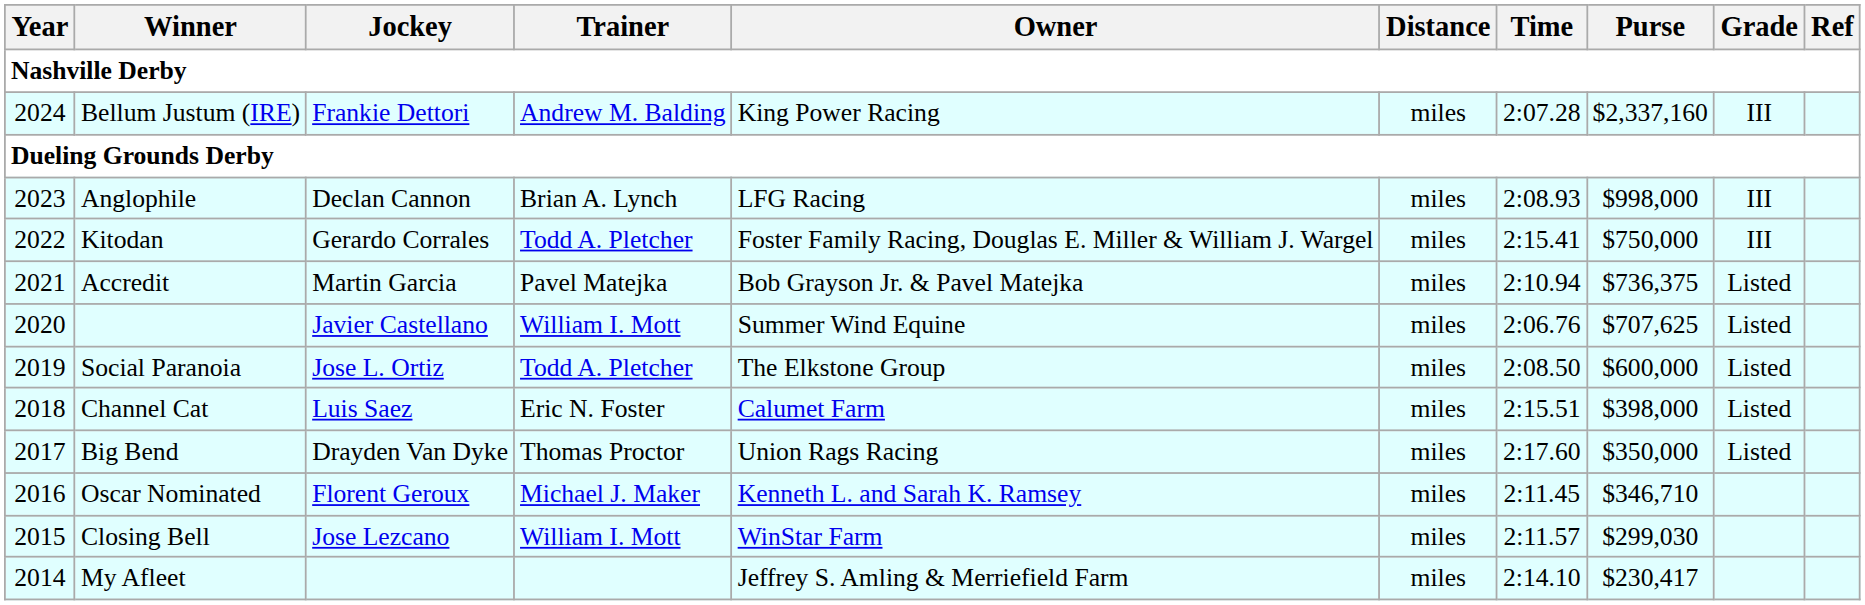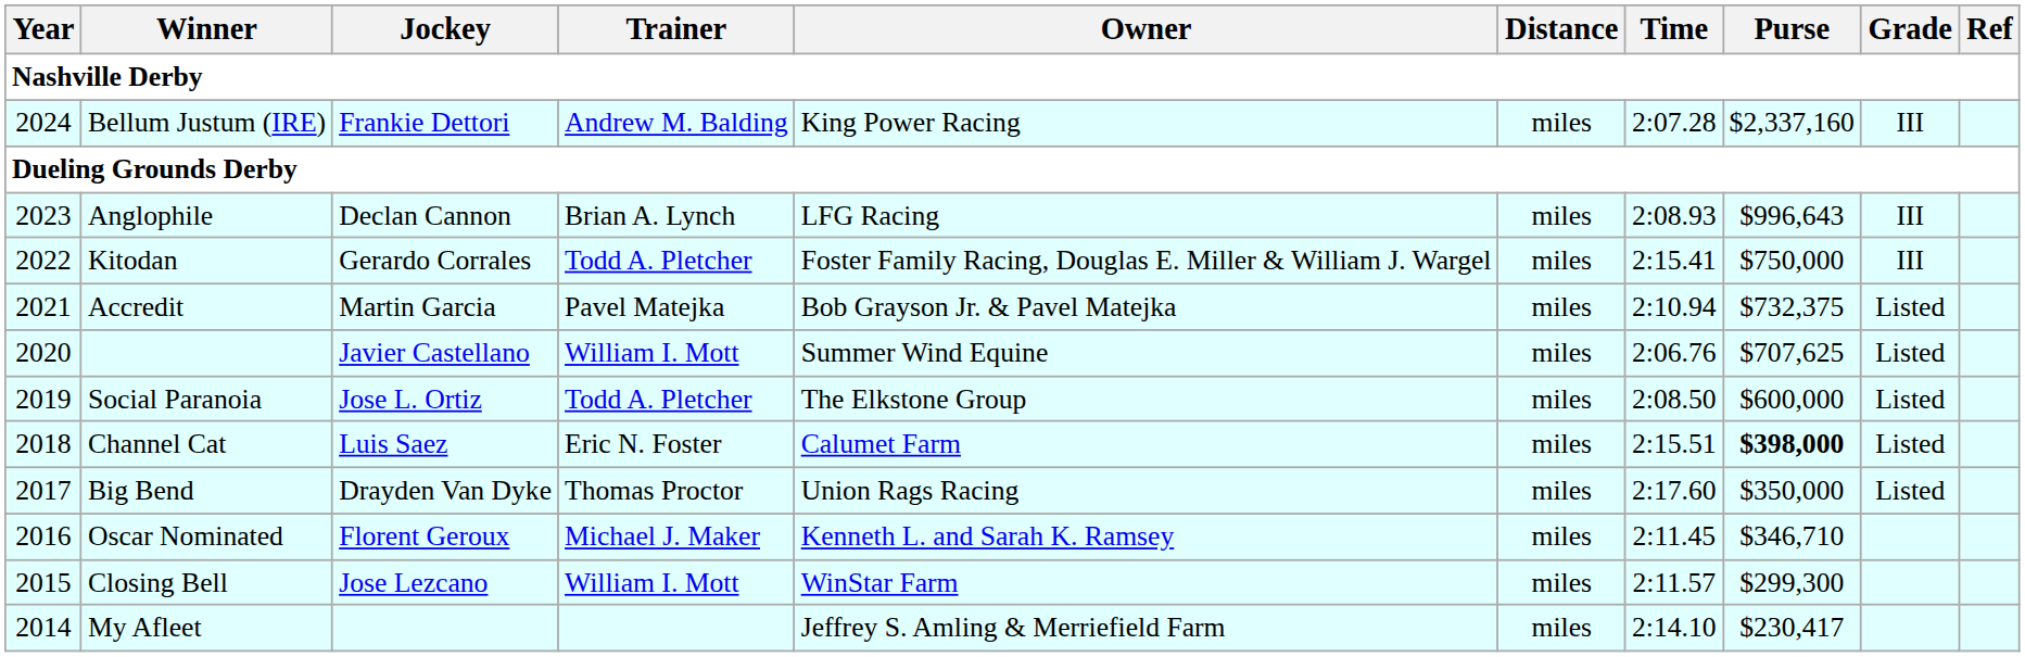 <table class="wikitable sortable">
 <tr>
 <th>Year</th>
 <th>Winner</th>
 <th>Jockey</th>
 <th>Trainer</th>
 <th>Owner</th>
 <th>Distance</th>
 <th>Time</th>
 <th>Purse</th>
 <th>Grade</th>
 <th>Ref</th>
 </tr>
 <tr style="font-size:90%; background-color:white">
 <td align="left" colspan=10><strong>Nashville Derby</strong></td>
 </tr>
 <tr style="font-size:90%; background-color:lightcyan">
 <td align=center>2024</td>
 <td>Bellum Justum (<a href='#'>IRE</a>)</td>
 <td><a href='#'>Frankie Dettori</a></td>
 <td><a href='#'>Andrew M. Balding</a></td>
 <td>King Power Racing</td>
 <td align=center> miles</td>
 <td align=center>2:07.28</td>
 <td align=center>$2,337,160</td>
 <td align=center>III</td>
 <td align=center></td>
 </tr>
 <tr style="font-size:90%; background-color:white">
 <td align="left" colspan=10><strong>Dueling Grounds Derby</strong></td>
 </tr>
 <tr style="font-size:90%; background-color:lightcyan">
 <td align=center>2023</td>
 <td>Anglophile</td>
 <td>Declan Cannon</td>
 <td>Brian A. Lynch</td>
 <td>LFG Racing</td>
 <td align=center> miles</td>
 <td align=center>2:08.93</td>
-<td align=center>$998,000</td>
+<td align=center>$996,643</td>
 <td align=center>III</td>
 <td align=center></td>
 </tr>
 <tr style="font-size:90%; background-color:lightcyan">
 <td align=center>2022</td>
 <td>Kitodan</td>
 <td>Gerardo Corrales</td>
 <td><a href='#'>Todd A. Pletcher</a></td>
 <td>Foster Family Racing, Douglas E. Miller & William J. Wargel</td>
 <td align=center> miles</td>
 <td align=center>2:15.41</td>
 <td align=center>$750,000</td>
 <td align=center>III</td>
 <td align=center></td>
 </tr>
 <tr style="font-size:90%; background-color:lightcyan">
 <td align=center>2021</td>
 <td>Accredit</td>
 <td>Martin Garcia</td>
 <td>Pavel Matejka</td>
 <td>Bob Grayson Jr. & Pavel Matejka</td>
 <td align=center> miles</td>
 <td align=center>2:10.94</td>
-<td align=center>$736,375</td>
+<td align=center>$732,375</td>
 <td align=center>Listed</td>
 <td align=center></td>
 </tr>
 <tr style="font-size:90%; background-color:lightcyan">
 <td align=center>2020</td>
 <td></td>
 <td><a href='#'>Javier Castellano</a></td>
 <td><a href='#'>William I. Mott</a></td>
 <td>Summer Wind Equine</td>
 <td align=center> miles</td>
 <td align=center>2:06.76</td>
 <td align=center>$707,625</td>
 <td align=center>Listed</td>
 <td align=center></td>
 </tr>
 <tr style="font-size:90%; background-color:lightcyan">
 <td align=center>2019</td>
 <td>Social Paranoia</td>
 <td><a href='#'>Jose L. Ortiz</a></td>
 <td><a href='#'>Todd A. Pletcher</a></td>
 <td>The Elkstone Group</td>
 <td align=center> miles</td>
 <td align=center>2:08.50</td>
 <td align=center>$600,000</td>
 <td align=center>Listed</td>
 <td align=center></td>
 </tr>
 <tr style="font-size:90%; background-color:lightcyan">
 <td align=center>2018</td>
 <td>Channel Cat</td>
 <td><a href='#'>Luis Saez</a></td>
 <td>Eric N. Foster</td>
 <td><a href='#'>Calumet Farm</a></td>
 <td align=center> miles</td>
 <td align=center>2:15.51</td>
-<td align=center>$398,000</td>
+<td align=center><strong>$398,000</strong></td>
 <td align=center>Listed</td>
 <td align=center></td>
 </tr>
 <tr style="font-size:90%; background-color:lightcyan">
 <td align=center>2017</td>
 <td>Big Bend</td>
 <td>Drayden Van Dyke</td>
 <td>Thomas Proctor</td>
 <td>Union Rags Racing</td>
 <td align=center> miles</td>
 <td align=center>2:17.60</td>
 <td align=center>$350,000</td>
 <td align=center>Listed</td>
 <td align=center></td>
 </tr>
 <tr style="font-size:90%; background-color:lightcyan">
 <td align=center>2016</td>
 <td>Oscar Nominated</td>
 <td><a href='#'>Florent Geroux</a></td>
 <td><a href='#'>Michael J. Maker</a></td>
 <td><a href='#'>Kenneth L. and Sarah K. Ramsey</a></td>
 <td align=center> miles</td>
 <td align=center>2:11.45</td>
 <td align=center>$346,710</td>
 <td align=center></td>
 <td align=center></td>
 </tr>
 <tr style="font-size:90%; background-color:lightcyan">
 <td align=center>2015</td>
 <td>Closing Bell</td>
 <td><a href='#'>Jose Lezcano</a></td>
 <td><a href='#'>William I. Mott</a></td>
 <td><a href='#'>WinStar Farm</a></td>
 <td align=center> miles</td>
 <td align=center>2:11.57</td>
-<td align=center>$299,030</td>
+<td align=center>$299,300</td>
 <td align=center></td>
 <td align=center></td>
 </tr>
 <tr style="font-size:90%; background-color:lightcyan">
 <td align=center>2014</td>
 <td>My Afleet</td>
 <td></td>
 <td></td>
 <td>Jeffrey S. Amling & Merriefield Farm</td>
 <td align=center> miles</td>
 <td align=center>2:14.10</td>
 <td align=center>$230,417</td>
 <td align=center></td>
 <td align=center></td>
 </tr>
 </table>
